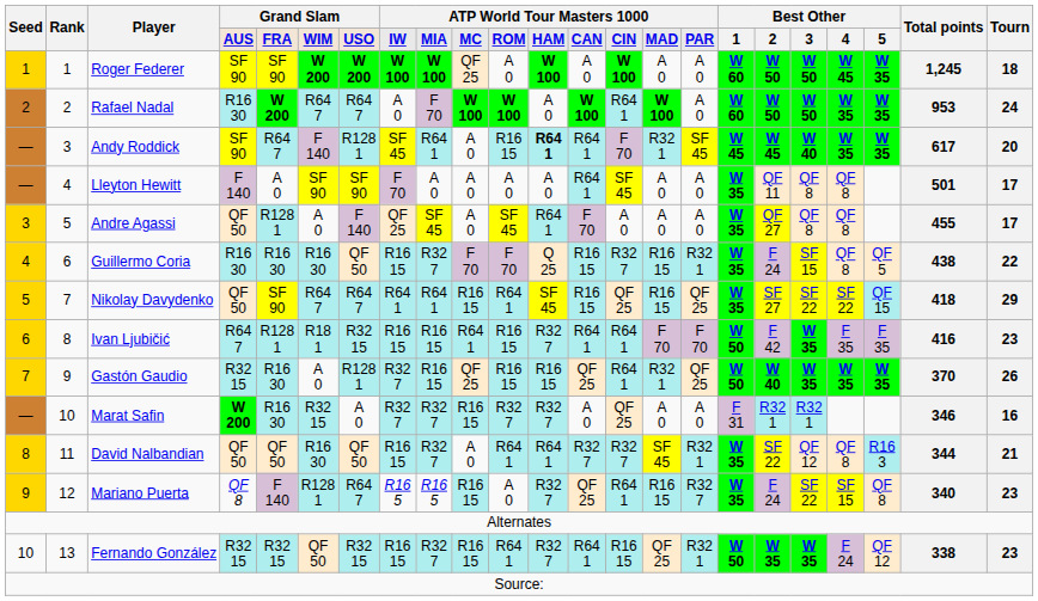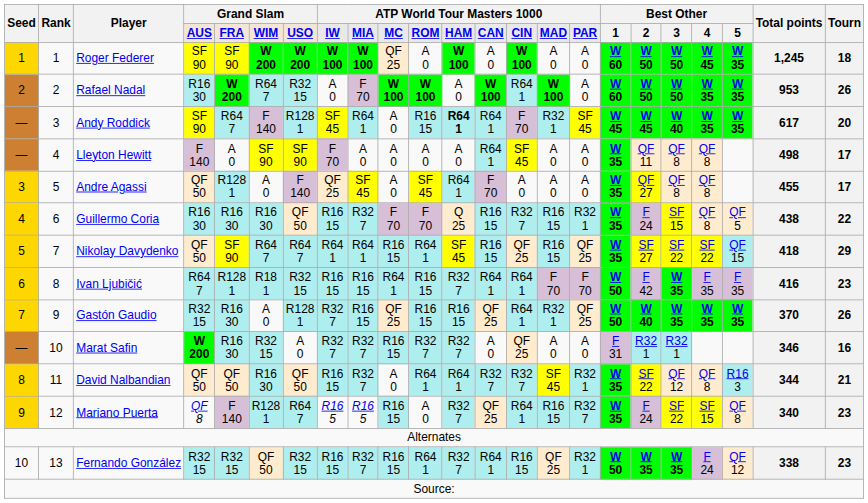 <table class=wikitable style=font-size:90%;text-align:center>
 <tr>
 <th rowspan=2>Seed</th>
 <th rowspan=2>Rank</th>
 <th rowspan="2">Player</th>
 <th colspan=4>Grand Slam</th>
 <th colspan=9>ATP World Tour Masters 1000</th>
 <th colspan=5>Best Other</th>
 <th rowspan=2>Total points</th>
 <th rowspan=2>Tourn</th>
 </tr>
 <tr>
 <td style="background:#f3e6d7; width:30px;"><strong><a href='#'>AUS</a></strong></td>
 <td style="background:#f3e6d7; width:30px;"><strong><a href='#'>FRA</a></strong></td>
 <td style="background:#f3e6d7; width:30px;"><strong><a href='#'>WIM</a></strong></td>
 <td style="background:#f3e6d7; width:30px;"><strong><a href='#'>USO</a></strong></td>
 <td style="background:#e9e9e9; width:30px;"><strong><a href='#'>IW</a></strong></td>
 <td style="background:#e9e9e9; width:30px;"><strong><a href='#'>MIA</a></strong></td>
 <td style="background:#e9e9e9; width:30px;"><strong><a href='#'>MC</a></strong></td>
 <td style="background:#e9e9e9; width:30px;"><strong><a href='#'>ROM</a></strong></td>
 <td style="background:#e9e9e9; width:30px;"><strong><a href='#'>HAM</a></strong></td>
 <td style="background:#e9e9e9; width:30px;"><strong><a href='#'>CAN</a></strong></td>
 <td style="background:#e9e9e9; width:30px;"><strong><a href='#'>CIN</a></strong></td>
 <td style="background:#e9e9e9; width:30px;"><strong><a href='#'>MAD</a></strong></td>
 <td style="background:#e9e9e9; width:30px;"><strong><a href='#'>PAR</a></strong></td>
 <th width=30>1</th>
 <th width=30>2</th>
 <th width=30>3</th>
 <th width=30>4</th>
 <th width=30>5</th>
 </tr>
 <tr>
 <td bgcolor=gold>1</td>
 <td>1</td>
 <td align="left"> <a href='#'>Roger Federer</a></td>
 <td bgcolor=yellow>SF<br>90</td>
 <td bgcolor=yellow>SF<br>90</td>
 <td bgcolor=lime><strong>W</strong><br><strong>200</strong></td>
 <td bgcolor=lime><strong>W</strong><br><strong>200</strong></td>
 <td bgcolor=lime><strong>W</strong><br><strong>100</strong></td>
 <td bgcolor=lime><strong>W</strong><br><strong>100</strong></td>
 <td bgcolor=#ffebcd>QF<br>25</td>
 <td bgcolor=>A<br>0</td>
 <td bgcolor=lime><strong>W</strong><br><strong>100</strong></td>
 <td bgcolor=>A<br>0</td>
 <td bgcolor=lime><strong>W</strong><br><strong>100</strong></td>
 <td bgcolor=>A<br>0</td>
 <td bgcolor=>A<br>0</td>
 <td bgcolor=lime><a href='#'><strong>W</strong></a><br><strong>60</strong></td>
 <td bgcolor=lime><a href='#'><strong>W</strong></a><br><strong>50</strong></td>
 <td bgcolor=lime><a href='#'><strong>W</strong></a><br><strong>50</strong></td>
 <td bgcolor=lime><a href='#'><strong>W</strong></a><br><strong>45</strong></td>
 <td bgcolor=lime><a href='#'><strong>W</strong></a><br><strong>35</strong></td>
 <th>1,245</th>
 <th>18</th>
 </tr>
 <tr>
 <td bgcolor=#cd7f32>2</td>
 <td>2</td>
 <td align="left"> <a href='#'>Rafael Nadal</a></td>
 <td bgcolor=#afeeee>R16<br>30</td>
 <td bgcolor=lime><strong>W</strong><br><strong>200</strong></td>
 <td bgcolor=#afeeee>R64<br>7</td>
-<td bgcolor=#afeeee>R64<br>7</td>
+<td bgcolor=#afeeee>R32<br>15</td>
 <td bgcolor=>A<br>0</td>
 <td bgcolor=thistle>F<br>70</td>
 <td bgcolor=lime><strong>W</strong><br><strong>100</strong></td>
 <td bgcolor=lime><strong>W</strong><br><strong>100</strong></td>
 <td bgcolor=>A<br>0</td>
 <td bgcolor=lime><strong>W</strong><br><strong>100</strong></td>
 <td bgcolor=#afeeee>R64<br>1</td>
 <td bgcolor=lime><strong>W</strong><br><strong>100</strong></td>
 <td bgcolor=>A<br>0</td>
 <td bgcolor=lime><a href='#'><strong>W</strong></a><br><strong>60</strong></td>
 <td bgcolor=lime><a href='#'><strong>W</strong></a><br><strong>50</strong></td>
 <td bgcolor=lime><a href='#'><strong>W</strong></a><br><strong>50</strong></td>
 <td bgcolor=lime><a href='#'><strong>W</strong></a><br><strong>35</strong></td>
 <td bgcolor=lime><a href='#'><strong>W</strong></a><br><strong>35</strong></td>
 <th>953</th>
-<th>24</th>
+<th>26</th>
 </tr>
 <tr>
 <td bgcolor=#cd7f32>—</td>
 <td>3</td>
 <td align="left"> <a href='#'>Andy Roddick</a></td>
 <td bgcolor=yellow>SF<br>90</td>
 <td bgcolor=#afeeee>R64<br>7</td>
 <td bgcolor=thistle>F<br>140</td>
 <td bgcolor=#afeeee>R128<br>1</td>
 <td bgcolor=yellow>SF<br>45</td>
 <td bgcolor=#afeeee>R64<br>1</td>
 <td bgcolor=>A<br>0</td>
 <td bgcolor=#afeeee>R16<br>15</td>
 <td bgcolor=#afeeee><strong>R64<br>1</strong></td>
 <td bgcolor=#afeeee>R64<br>1</td>
 <td bgcolor=thistle>F<br>70</td>
 <td bgcolor=#afeeee>R32<br>1</td>
 <td bgcolor=yellow>SF<br>45</td>
 <td bgcolor=lime><a href='#'><strong>W</strong></a><br><strong>45</strong></td>
 <td bgcolor=lime><a href='#'><strong>W</strong></a><br><strong>45</strong></td>
 <td bgcolor=lime><a href='#'><strong>W</strong></a><br><strong>40</strong></td>
 <td bgcolor=lime><a href='#'><strong>W</strong></a><br><strong>35</strong></td>
 <td bgcolor=lime><a href='#'><strong>W</strong></a><br><strong>35</strong></td>
 <th>617</th>
 <th>20</th>
 </tr>
 <tr>
 <td bgcolor=#cd7f32>—</td>
 <td>4</td>
 <td align="left"> <a href='#'>Lleyton Hewitt</a></td>
 <td bgcolor=thistle>F<br>140</td>
 <td bgcolor=>A<br>0</td>
 <td bgcolor=yellow>SF<br>90</td>
 <td bgcolor=yellow>SF<br>90</td>
 <td bgcolor=thistle>F<br>70</td>
 <td bgcolor=>A<br>0</td>
 <td bgcolor=>A<br>0</td>
 <td bgcolor=>A<br>0</td>
 <td bgcolor=>A<br>0</td>
 <td bgcolor=#afeeee>R64<br>1</td>
 <td bgcolor=yellow>SF<br>45</td>
 <td bgcolor=>A<br>0</td>
 <td bgcolor=>A<br>0</td>
 <td bgcolor=lime><a href='#'><strong>W</strong></a><br><strong>35</strong></td>
 <td bgcolor=#ffebcd><a href='#'>QF</a><br>11</td>
 <td bgcolor=#ffebcd><a href='#'>QF</a><br>8</td>
 <td bgcolor=#ffebcd><a href='#'>QF</a><br>8</td>
 <td></td>
-<th>501</th>
+<th>498</th>
 <th>17</th>
 </tr>
 <tr>
 <td bgcolor=gold>3</td>
 <td>5</td>
 <td align="left"> <a href='#'>Andre Agassi</a></td>
 <td bgcolor=#ffebcd>QF<br>50</td>
 <td bgcolor=#afeeee>R128<br>1</td>
 <td bgcolor=>A<br>0</td>
 <td bgcolor=thistle>F<br>140</td>
 <td bgcolor=#ffebcd>QF<br>25</td>
 <td bgcolor=yellow>SF<br>45</td>
 <td bgcolor=>A<br>0</td>
 <td bgcolor=yellow>SF<br>45</td>
 <td bgcolor=#afeeee>R64<br>1</td>
 <td bgcolor=thistle>F<br>70</td>
 <td bgcolor=>A<br>0</td>
 <td bgcolor=>A<br>0</td>
 <td bgcolor=>A<br>0</td>
 <td bgcolor=lime><a href='#'><strong>W</strong></a><br><strong>35</strong></td>
 <td bgcolor=yellow><a href='#'>QF</a><br>27</td>
 <td bgcolor=#ffebcd><a href='#'>QF</a><br>8</td>
 <td bgcolor=#ffebcd><a href='#'>QF</a><br>8</td>
 <td></td>
 <th>455</th>
 <th>17</th>
 </tr>
 <tr>
 <td bgcolor=gold>4</td>
 <td>6</td>
 <td align="left"> <a href='#'>Guillermo Coria</a></td>
 <td bgcolor=#afeeee>R16<br>30</td>
 <td bgcolor=#afeeee>R16<br>30</td>
 <td bgcolor=#afeeee>R16<br>30</td>
 <td bgcolor=#ffebcd>QF<br>50</td>
 <td bgcolor=#afeeee>R16<br>15</td>
 <td bgcolor=#afeeee>R32<br>7</td>
 <td bgcolor=thistle>F<br>70</td>
 <td bgcolor=thistle>F<br>70</td>
 <td bgcolor=#ffebcd>Q<br>25</td>
 <td bgcolor=#afeeee>R16<br>15</td>
 <td bgcolor=#afeeee>R32<br>7</td>
 <td bgcolor=#afeeee>R16<br>15</td>
 <td bgcolor=#afeeee>R32<br>1</td>
 <td bgcolor=lime><a href='#'><strong>W</strong></a><br><strong>35</strong></td>
 <td bgcolor=thistle><a href='#'>F</a><br>24</td>
 <td bgcolor=yellow><a href='#'>SF</a><br>15</td>
 <td bgcolor=#ffebcd><a href='#'>QF</a><br>8</td>
 <td bgcolor=#ffebcd><a href='#'>QF</a><br>5</td>
 <th>438</th>
 <th>22</th>
 </tr>
 <tr>
 <td bgcolor=gold>5</td>
 <td>7</td>
 <td align="left"> <a href='#'>Nikolay Davydenko</a></td>
 <td bgcolor=#ffebcd>QF<br>50</td>
 <td bgcolor=yellow>SF<br>90</td>
 <td bgcolor=#afeeee>R64<br>7</td>
 <td bgcolor=#afeeee>R64<br>7</td>
 <td bgcolor=#afeeee>R64<br>1</td>
 <td bgcolor=#afeeee>R64<br>1</td>
 <td bgcolor=#afeeee>R16<br>15</td>
 <td bgcolor=#afeeee>R64<br>1</td>
 <td bgcolor=yellow>SF<br>45</td>
 <td bgcolor=#afeeee>R16<br>15</td>
 <td bgcolor=#ffebcd>QF<br>25</td>
 <td bgcolor=#afeeee>R16<br>15</td>
 <td bgcolor=#ffebcd>QF<br>25</td>
 <td bgcolor=lime><a href='#'><strong>W</strong></a><br><strong>35</strong></td>
 <td bgcolor=yellow><a href='#'>SF</a><br>27</td>
 <td bgcolor=yellow><a href='#'>SF</a><br>22</td>
 <td bgcolor=yellow><a href='#'>SF</a><br>22</td>
 <td bgcolor=#afeeee><a href='#'>QF</a><br>15</td>
 <th>418</th>
 <th>29</th>
 </tr>
 <tr>
 <td bgcolor=gold>6</td>
 <td>8</td>
 <td align="left"> <a href='#'>Ivan Ljubičić</a></td>
 <td bgcolor=#afeeee>R64<br>7</td>
 <td bgcolor=#afeeee>R128<br>1</td>
 <td bgcolor=#afeeee>R18<br>1</td>
 <td bgcolor=#afeeee>R32<br>15</td>
 <td bgcolor=#afeeee>R16<br>15</td>
 <td bgcolor=#afeeee>R16<br>15</td>
 <td bgcolor=#afeeee>R64<br>1</td>
 <td bgcolor=#afeeee>R16<br>15</td>
 <td bgcolor=#afeeee>R32<br>7</td>
 <td bgcolor=#afeeee>R64<br>1</td>
 <td bgcolor=#afeeee>R64<br>1</td>
 <td bgcolor=thistle>F<br>70</td>
 <td bgcolor=thistle>F<br>70</td>
 <td bgcolor=lime><a href='#'><strong>W</strong></a><br><strong>50</strong></td>
 <td bgcolor=thistle><a href='#'>F</a><br>42</td>
 <td bgcolor=lime><a href='#'><strong>W</strong></a><br><strong>35</strong></td>
 <td bgcolor=thistle><a href='#'>F</a><br>35</td>
 <td bgcolor=thistle><a href='#'>F</a><br>35</td>
 <th>416</th>
 <th>23</th>
 </tr>
 <tr>
 <td bgcolor=gold>7</td>
 <td>9</td>
 <td align="left"> <a href='#'>Gastón Gaudio</a></td>
 <td bgcolor=#afeeee>R32<br>15</td>
 <td bgcolor=#afeeee>R16<br>30</td>
 <td bgcolor=>A<br>0</td>
 <td bgcolor=#afeeee>R128<br>1</td>
 <td bgcolor=#afeeee>R32<br>7</td>
 <td bgcolor=#afeeee>R16<br>15</td>
 <td bgcolor=#ffebcd>QF<br>25</td>
 <td bgcolor=#afeeee>R16<br>15</td>
 <td bgcolor=#afeeee>R16<br>15</td>
 <td bgcolor=#ffebcd>QF<br>25</td>
 <td bgcolor=#afeeee>R64<br>1</td>
 <td bgcolor=#afeeee>R32<br>1</td>
 <td bgcolor=#ffebcd>QF<br>25</td>
 <td bgcolor=lime><a href='#'><strong>W</strong></a><br><strong>50</strong></td>
 <td bgcolor=lime><a href='#'><strong>W</strong></a><br><strong>40</strong></td>
 <td bgcolor=lime><a href='#'><strong>W</strong></a><br><strong>35</strong></td>
 <td bgcolor=lime><a href='#'><strong>W</strong></a><br><strong>35</strong></td>
 <td bgcolor=lime><a href='#'><strong>W</strong></a><br><strong>35</strong></td>
 <th>370</th>
 <th>26</th>
 </tr>
 <tr>
 <td bgcolor=#cd7f32>—</td>
 <td>10</td>
 <td align="left"> <a href='#'>Marat Safin</a></td>
 <td bgcolor=lime><strong>W<br>200</strong></td>
 <td bgcolor=#afeeee>R16<br>30</td>
 <td bgcolor=#afeeee>R32<br>15</td>
 <td bgcolor=>A<br>0</td>
 <td bgcolor=#afeeee>R32<br>7</td>
 <td bgcolor=#afeeee>R32<br>7</td>
 <td bgcolor=#afeeee>R16<br>15</td>
 <td bgcolor=#afeeee>R32<br>7</td>
 <td bgcolor=#afeeee>R32<br>7</td>
 <td bgcolor=>A<br>0</td>
 <td bgcolor=#ffebcd>QF<br>25</td>
 <td bgcolor=>A<br>0</td>
 <td bgcolor=>A<br>0</td>
 <td bgcolor=thistle><a href='#'>F</a><br>31</td>
 <td bgcolor=#afeeee><a href='#'>R32</a><br>1</td>
 <td bgcolor=#afeeee><a href='#'>R32</a><br>1</td>
 <td></td>
 <td></td>
 <th>346</th>
 <th>16</th>
 </tr>
 <tr>
 <td bgcolor=gold>8</td>
 <td>11</td>
 <td align="left"> <a href='#'>David Nalbandian</a></td>
 <td bgcolor=#ffebcd>QF<br>50</td>
 <td bgcolor=#ffebcd>QF<br>50</td>
 <td bgcolor=#afeeee>R16<br>30</td>
 <td bgcolor=#ffebcd>QF<br>50</td>
 <td bgcolor=#afeeee>R16<br>15</td>
 <td bgcolor=#afeeee>R32<br>7</td>
 <td bgcolor=>A<br>0</td>
 <td bgcolor=#afeeee>R64<br>1</td>
 <td bgcolor=#afeeee>R64<br>1</td>
 <td bgcolor=#afeeee>R32<br>7</td>
 <td bgcolor=#afeeee>R32<br>7</td>
 <td bgcolor=yellow>SF<br>45</td>
 <td bgcolor=#afeeee>R32<br>1</td>
 <td bgcolor=lime><a href='#'><strong>W</strong></a><br><strong>35</strong></td>
 <td bgcolor=yellow><a href='#'>SF</a><br>22</td>
 <td bgcolor=#ffebcd><a href='#'>QF</a><br>12</td>
 <td bgcolor=#ffebcd><a href='#'>QF</a><br>8</td>
 <td bgcolor=#afeeee><a href='#'>R16</a><br>3</td>
 <th>344</th>
 <th>21</th>
 </tr>
 <tr>
 <td bgcolor=gold>9</td>
 <td>12</td>
 <td align="left"> <a href='#'>Mariano Puerta</a></td>
 <td><em><a href='#'>QF</a><br>8</em></td>
 <td bgcolor=thistle>F<br>140</td>
 <td bgcolor=#afeeee>R128<br>1</td>
 <td bgcolor=#afeeee>R64<br>7</td>
 <td><em><a href='#'>R16</a><br>5</em></td>
 <td><em><a href='#'>R16</a><br>5</em></td>
 <td bgcolor=#afeeee>R16<br>15</td>
 <td bgcolor=>A<br>0</td>
 <td bgcolor=#afeeee>R32<br>7</td>
 <td bgcolor=#ffebcd>QF<br>25</td>
 <td bgcolor=#afeeee>R64<br>1</td>
 <td bgcolor=#afeeee>R16<br>15</td>
 <td bgcolor=#afeeee>R32<br>7</td>
 <td bgcolor=lime><a href='#'><strong>W</strong></a><br><strong>35</strong></td>
 <td bgcolor=thistle><a href='#'>F</a><br>24</td>
 <td bgcolor=yellow><a href='#'>SF</a><br>22</td>
 <td bgcolor=yellow><a href='#'>SF</a><br>15</td>
 <td bgcolor=#ffebcd><a href='#'>QF</a><br>8</td>
 <th>340</th>
 <th>23</th>
 </tr>
 <tr>
 <td colspan="23">Alternates</td>
 </tr>
 <tr>
 <td>10</td>
 <td>13</td>
 <td align="left"> <a href='#'>Fernando González</a></td>
 <td bgcolor=#afeeee>R32<br>15</td>
 <td bgcolor=#afeeee>R32<br>15</td>
 <td bgcolor=#ffebcd>QF<br>50</td>
 <td bgcolor=#afeeee>R32<br>15</td>
 <td bgcolor=#afeeee>R16<br>15</td>
 <td bgcolor=#afeeee>R32<br>7</td>
 <td bgcolor=#afeeee>R16<br>15</td>
 <td bgcolor=#afeeee>R64<br>1</td>
 <td bgcolor=#afeeee>R32<br>7</td>
 <td bgcolor=#afeeee>R64<br>1</td>
 <td bgcolor=#afeeee>R16<br>15</td>
 <td bgcolor=#ffebcd>QF<br>25</td>
 <td bgcolor=#afeeee>R32<br>1</td>
 <td bgcolor=lime><a href='#'><strong>W</strong></a><br><strong>50</strong></td>
 <td bgcolor=lime><a href='#'><strong>W</strong></a><br><strong>35</strong></td>
 <td bgcolor=lime><a href='#'><strong>W</strong></a><br><strong>35</strong></td>
 <td bgcolor=thistle><a href='#'>F</a><br>24</td>
 <td bgcolor=#ffebcd><a href='#'>QF</a><br>12</td>
 <th>338</th>
 <th>23</th>
 </tr>
 <tr>
 <td colspan="23">Source:</td>
 </tr>
 </table>
